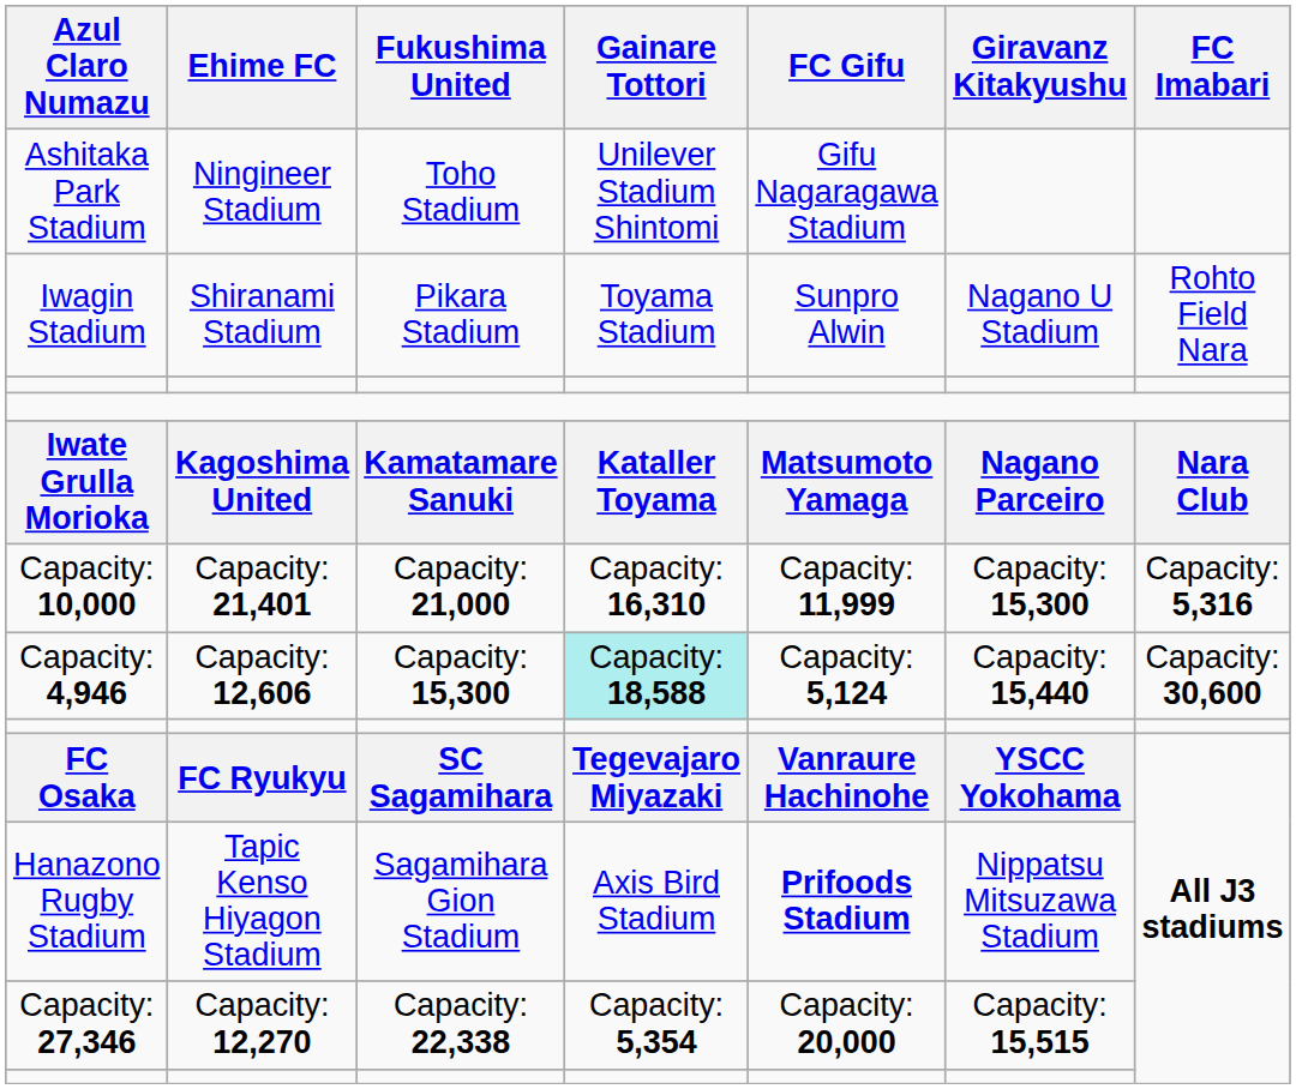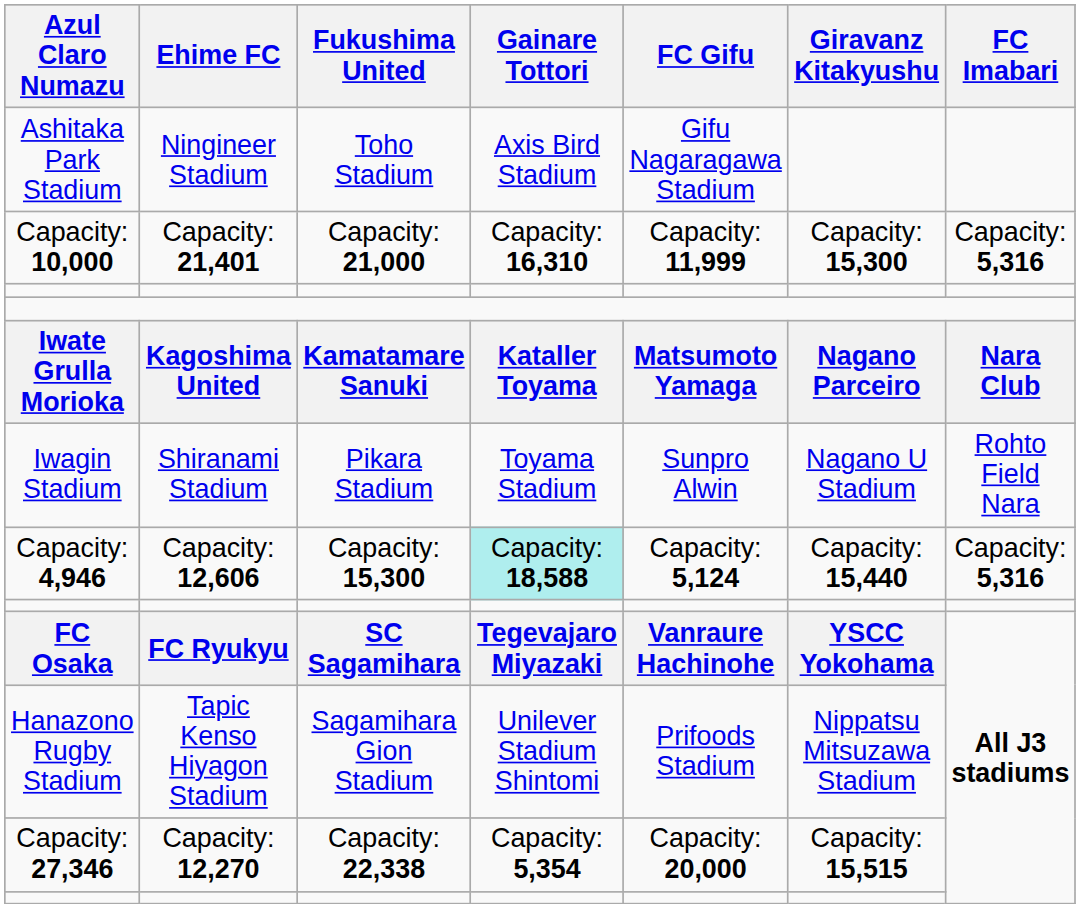 <table class="wikitable" style="text-align:center;font-size:100%">
 <tr>
 <th><a href='#'>Azul Claro Numazu</a></th>
 <th><a href='#'>Ehime FC</a></th>
 <th><a href='#'>Fukushima United</a></th>
 <th><a href='#'>Gainare Tottori</a></th>
 <th><a href='#'>FC Gifu</a></th>
 <th><a href='#'>Giravanz Kitakyushu</a></th>
 <th><a href='#'>FC Imabari</a></th>
 </tr>
 <tr>
 <td><a href='#'>Ashitaka Park Stadium</a></td>
 <td><a href='#'>Ningineer Stadium</a></td>
 <td><a href='#'>Toho Stadium</a></td>
-<td><a href='#'>Unilever Stadium Shintomi</a></td>
+<td><a href='#'>Axis Bird Stadium</a></td>
 <td><a href='#'>Gifu Nagaragawa Stadium</a></td>
 <td></td>
 <td></td>
 </tr>
 <tr>
-<td><a href='#'>Iwagin Stadium</a></td>
-<td><a href='#'>Shiranami Stadium</a></td>
-<td><a href='#'>Pikara Stadium</a></td>
-<td><a href='#'>Toyama Stadium</a></td>
-<td><a href='#'>Sunpro Alwin</a></td>
-<td><a href='#'>Nagano U Stadium</a></td>
-<td><a href='#'>Rohto Field Nara</a></td>
+<td>Capacity: <strong>10,000</strong></td>
+<td>Capacity: <strong>21,401</strong></td>
+<td>Capacity: <strong>21,000</strong></td>
+<td>Capacity: <strong>16,310</strong></td>
+<td>Capacity: <strong>11,999</strong></td>
+<td>Capacity: <strong>15,300</strong></td>
+<td>Capacity: <strong>5,316</strong></td>
 </tr>
 <tr>
 <td></td>
 <td></td>
 <td></td>
 <td></td>
 <td></td>
 <td></td>
 <td></td>
 </tr>
 <tr>
 <td colspan="7" height="7"></td>
 </tr>
 <tr>
 <th><a href='#'>Iwate Grulla Morioka</a></th>
 <th><a href='#'>Kagoshima United</a></th>
 <th><a href='#'>Kamatamare Sanuki</a></th>
 <th><a href='#'>Kataller Toyama</a></th>
 <th><a href='#'>Matsumoto Yamaga</a></th>
 <th><a href='#'>Nagano Parceiro</a></th>
 <th><a href='#'>Nara Club</a></th>
 </tr>
 <tr>
-<td>Capacity: <strong>10,000</strong></td>
-<td>Capacity: <strong>21,401</strong></td>
-<td>Capacity: <strong>21,000</strong></td>
-<td>Capacity: <strong>16,310</strong></td>
-<td>Capacity: <strong>11,999</strong></td>
-<td>Capacity: <strong>15,300</strong></td>
-<td>Capacity: <strong>5,316</strong></td>
+<td><a href='#'>Iwagin Stadium</a></td>
+<td><a href='#'>Shiranami Stadium</a></td>
+<td><a href='#'>Pikara Stadium</a></td>
+<td><a href='#'>Toyama Stadium</a></td>
+<td><a href='#'>Sunpro Alwin</a></td>
+<td><a href='#'>Nagano U Stadium</a></td>
+<td><a href='#'>Rohto Field Nara</a></td>
 </tr>
 <tr>
 <td>Capacity: <strong>4,946</strong></td>
 <td>Capacity: <strong>12,606</strong></td>
 <td>Capacity: <strong>15,300</strong></td>
 <td style="background: paleturquoise;">Capacity: <strong>18,588</strong></td>
 <td>Capacity: <strong>5,124</strong></td>
 <td>Capacity: <strong>15,440</strong></td>
-<td>Capacity: <strong>30,600</strong></td>
+<td>Capacity: <strong>5,316</strong></td>
 </tr>
 <tr>
 <td></td>
 <td></td>
 <td></td>
 <td></td>
 <td></td>
 <td></td>
 <td></td>
 </tr>
 <tr>
 <th><a href='#'>FC Osaka</a></th>
 <th><a href='#'>FC Ryukyu</a></th>
 <th><a href='#'>SC Sagamihara</a></th>
 <th><a href='#'>Tegevajaro Miyazaki</a></th>
 <th><a href='#'>Vanraure Hachinohe</a></th>
 <th><a href='#'>YSCC Yokohama</a></th>
 <td rowspan="4"><strong>All J3 stadiums</strong></td>
 </tr>
 <tr>
 <td><a href='#'>Hanazono Rugby Stadium</a></td>
 <td><a href='#'>Tapic Kenso Hiyagon Stadium</a></td>
 <td><a href='#'>Sagamihara Gion Stadium</a></td>
-<td><a href='#'>Axis Bird Stadium</a></td>
-<td><strong><a href='#'>Prifoods Stadium</a></strong></td>
+<td><a href='#'>Unilever Stadium Shintomi</a></td>
+<td><a href='#'>Prifoods Stadium</a></td>
 <td><a href='#'>Nippatsu Mitsuzawa Stadium</a></td>
 </tr>
 <tr>
 <td>Capacity: <strong>27,346</strong></td>
 <td>Capacity: <strong>12,270</strong></td>
 <td>Capacity: <strong>22,338</strong></td>
 <td>Capacity: <strong>5,354</strong></td>
 <td>Capacity: <strong>20,000</strong></td>
 <td>Capacity: <strong>15,515</strong></td>
 </tr>
 <tr>
 <td></td>
 <td></td>
 <td></td>
 <td></td>
 <td></td>
 <td></td>
 </tr>
 </table>
